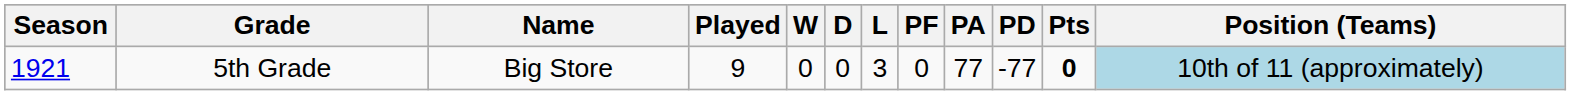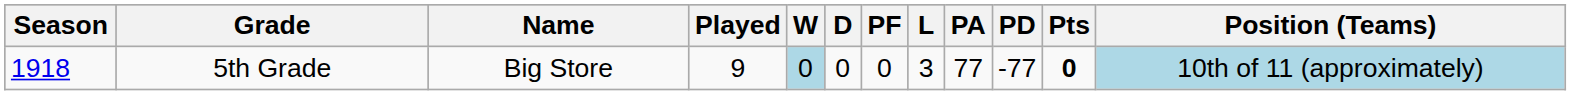 <table class="wikitable" style="text-align:center;">
 <tr>
 <th width=60>Season</th>
 <th width=180 abbr="Grade">Grade</th>
 <th width=150 abbr="Name">Name</th>
 <th width=15 abbr="Played">Played</th>
 <th width=15 abbr="Won">W</th>
 <th width=15 abbr="Drawn">D</th>
+<th width=20 abbr="Points for">PF</th>
 <th width=15 abbr="Lost">L</th>
-<th width=20 abbr="Points for">PF</th>
 <th width=20 abbr="Points against">PA</th>
 <th width=20 abbr="Points difference">PD</th>
 <th width=20 abbr="Points">Pts</th>
 <th width=275>Position (Teams)</th>
 </tr>
 <tr>
-<td style="text-align:left;"><a href='#'>1921</a></td>
+<td style="text-align:left;"><a href='#'>1918</a></td>
 <td>5th Grade</td>
 <td>Big Store</td>
 <td>9</td>
+<td style="background: lightblue;">0</td>
 <td>0</td>
 <td>0</td>
 <td>3</td>
-<td>0</td>
 <td>77</td>
 <td>-77</td>
 <td><strong>0</strong></td>
 <td style="background: lightblue;">10th of 11 (approximately)</td>
 </tr>
 </table>
